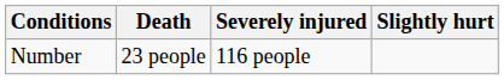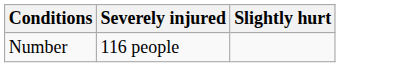 <table class="wikitable">
 <tr>
 <th>Conditions</th>
-<th>Death</th>
 <th>Severely injured</th>
 <th>Slightly hurt</th>
 </tr>
 <tr>
 <td>Number</td>
-<td>23 people</td>
 <td>116 people</td>
 <td></td>
 </tr>
 </table>
